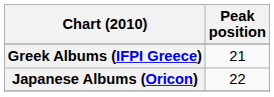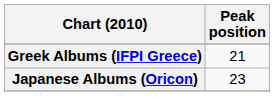 <table class="wikitable sortable plainrowheaders">
 <tr>
 <th scope="col">Chart (2010)</th>
 <th scope="col">Peak<br>position</th>
 </tr>
 <tr>
 </tr>
 <tr>
 </tr>
 <tr>
 <th scope="row">Greek Albums (<a href='#'>IFPI Greece</a>)</th>
 <td style="text-align:center;">21</td>
 </tr>
 <tr>
 <th scope="row">Japanese Albums (<a href='#'>Oricon</a>)</th>
-<td style="text-align:center;">22</td>
+<td style="text-align:center;">23</td>
 </tr>
 <tr>
 </tr>
 <tr>
 </tr>
 <tr>
 </tr>
 </table>
